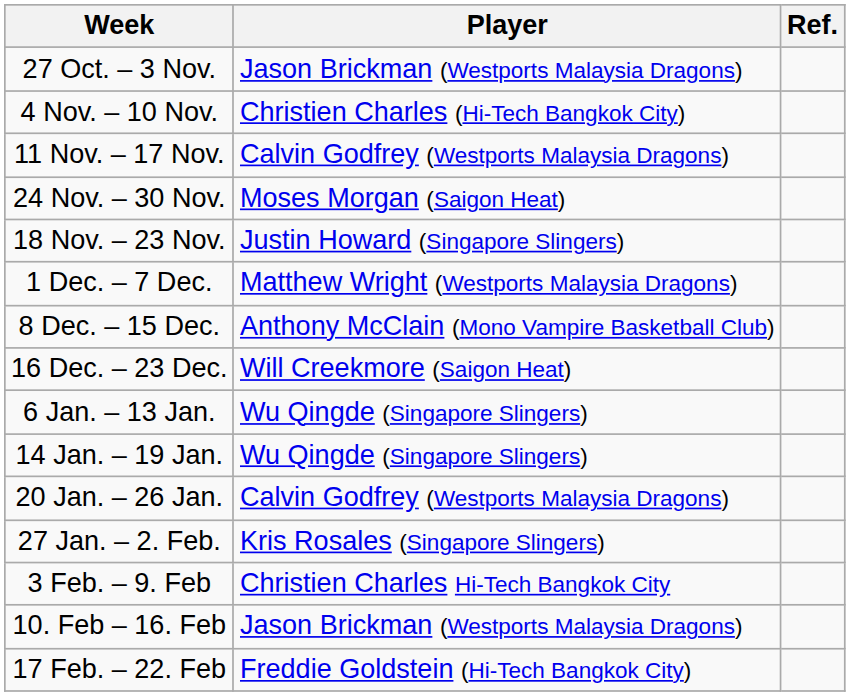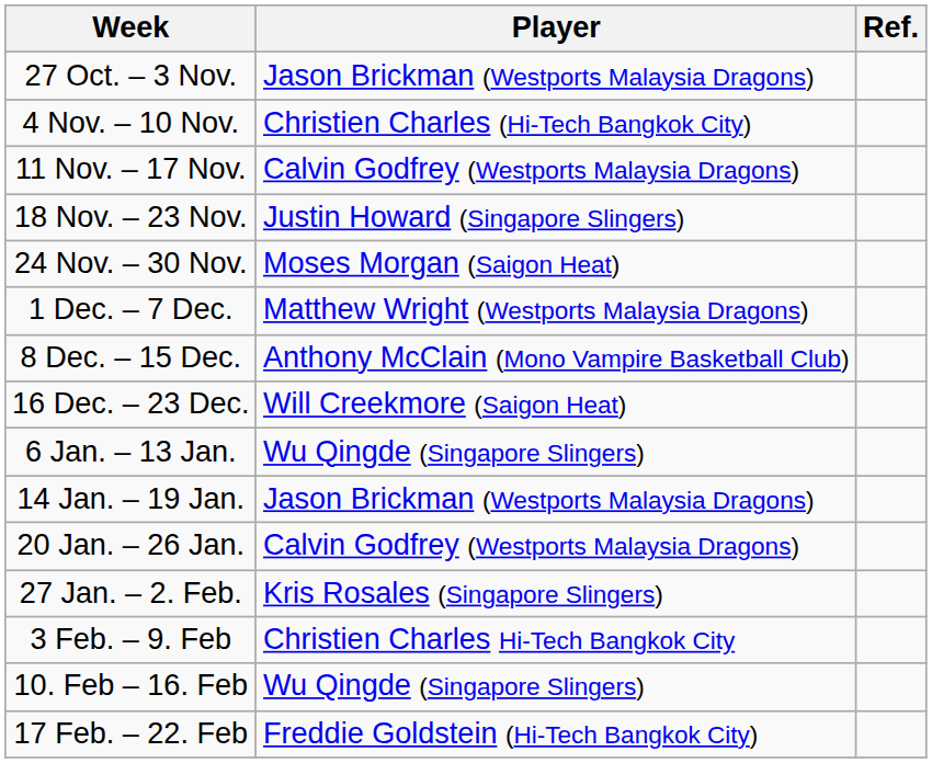 <table class="wikitable" border="1">
 <tr>
 <th>Week</th>
 <th>Player</th>
 <th>Ref.</th>
 </tr>
 <tr>
 <td align=center>27 Oct. – 3 Nov.</td>
 <td><a href='#'>Jason Brickman</a> <small>(<a href='#'>Westports Malaysia Dragons</a>)</small></td>
 <td align=center></td>
 </tr>
 <tr>
 <td align=center>4 Nov. – 10 Nov.</td>
 <td><a href='#'>Christien Charles</a> <small>(<a href='#'>Hi-Tech Bangkok City</a>)</small></td>
 <td align=center></td>
 </tr>
 <tr>
 <td align=center>11 Nov. – 17 Nov.</td>
 <td><a href='#'>Calvin Godfrey</a> <small>(<a href='#'>Westports Malaysia Dragons</a>)</small></td>
 <td align=center></td>
 </tr>
 <tr>
-<td align=center>24 Nov. – 30 Nov.</td>
-<td><a href='#'>Moses Morgan</a> <small>(<a href='#'>Saigon Heat</a>)</small></td>
+<td align=center>18 Nov. – 23 Nov.</td>
+<td><a href='#'>Justin Howard</a> <small>(<a href='#'>Singapore Slingers</a>)</small></td>
 <td align=center></td>
 </tr>
 <tr>
-<td align=center>18 Nov. – 23 Nov.</td>
-<td><a href='#'>Justin Howard</a> <small>(<a href='#'>Singapore Slingers</a>)</small></td>
+<td align=center>24 Nov. – 30 Nov.</td>
+<td><a href='#'>Moses Morgan</a> <small>(<a href='#'>Saigon Heat</a>)</small></td>
 <td align=center></td>
 </tr>
 <tr>
 <td align=center>1 Dec. – 7 Dec.</td>
 <td><a href='#'>Matthew Wright</a> <small>(<a href='#'>Westports Malaysia Dragons</a>)</small></td>
 <td align=center></td>
 </tr>
 <tr>
 <td align=center>8 Dec. – 15 Dec.</td>
 <td><a href='#'>Anthony McClain</a> <small>(<a href='#'>Mono Vampire Basketball Club</a>)</small></td>
 <td align=center></td>
 </tr>
 <tr>
 <td align=center>16 Dec. – 23 Dec.</td>
 <td><a href='#'>Will Creekmore</a> <small>(<a href='#'>Saigon Heat</a>)</small></td>
 <td align=center></td>
 </tr>
 <tr>
 <td align=center>6 Jan. – 13 Jan.</td>
 <td><a href='#'>Wu Qingde</a> <small>(<a href='#'>Singapore Slingers</a>)</small></td>
 <td align=center></td>
 </tr>
 <tr>
 <td align=center>14 Jan. – 19 Jan.</td>
-<td><a href='#'>Wu Qingde</a> <small>(<a href='#'>Singapore Slingers</a>)</small></td>
+<td><a href='#'>Jason Brickman</a> <small>(<a href='#'>Westports Malaysia Dragons</a>)</small></td>
 <td align=center></td>
 </tr>
 <tr>
 <td align=center>20 Jan. – 26 Jan.</td>
 <td><a href='#'>Calvin Godfrey</a> <small>(<a href='#'>Westports Malaysia Dragons</a>)</small></td>
 <td align=center></td>
 </tr>
 <tr>
 <td align=center>27 Jan. – 2. Feb.</td>
 <td><a href='#'>Kris Rosales</a> <small>(<a href='#'>Singapore Slingers</a>)</small></td>
 <td align=center></td>
 </tr>
 <tr>
 <td align=center>3 Feb. – 9. Feb</td>
 <td><a href='#'>Christien Charles</a> <small><a href='#'>Hi-Tech Bangkok City</a></small></td>
 <td align=center></td>
 </tr>
 <tr>
 <td align=center>10. Feb – 16. Feb</td>
-<td><a href='#'>Jason Brickman</a> <small>(<a href='#'>Westports Malaysia Dragons</a>)</small></td>
+<td><a href='#'>Wu Qingde</a> <small>(<a href='#'>Singapore Slingers</a>)</small></td>
 <td align=center></td>
 </tr>
 <tr>
 <td align=center>17 Feb. – 22. Feb</td>
 <td><a href='#'>Freddie Goldstein</a> <small>(<a href='#'>Hi-Tech Bangkok City</a>)</small></td>
 <td align=center></td>
 </tr>
 </table>
